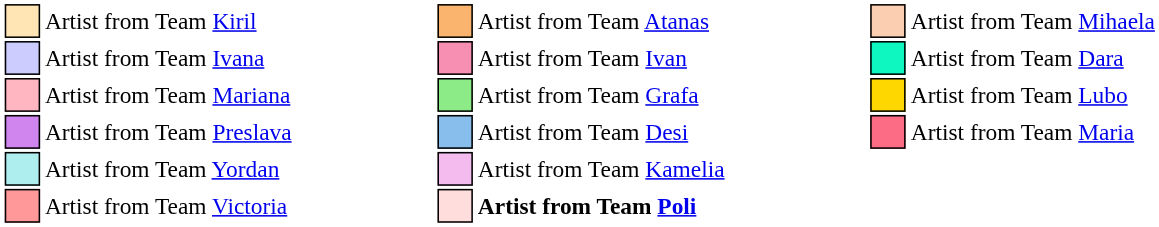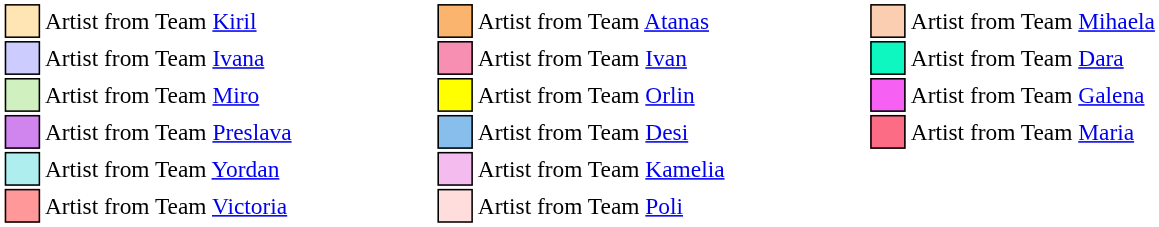 <table class="toccolours collapsible collapsed" style="margin:1em auto; font-size: 95%; white-space: nowrap">
 <tr>
 <td style="background:#ffe5b4; border:1px solid black">     </td>
 <td>Artist from Team <a href='#'>Kiril</a></td>
 <td>     </td>
 <td>     </td>
 <td>     </td>
 <td>     </td>
 <td style="background:#fbb46e; border:1px solid black">     </td>
 <td>Artist from Team <a href='#'>Atanas</a></td>
 <td>     </td>
 <td>     </td>
 <td>     </td>
 <td>     </td>
 <td style="background:#fbceb1; border:1px solid black">     </td>
 <td>Artist from Team <a href='#'>Mihaela</a></td>
 </tr>
 <tr>
 <td style="background:#ccccff; border:1px solid black">     </td>
 <td>Artist from Team <a href='#'>Ivana</a></td>
 <td>     </td>
 <td>     </td>
 <td>     </td>
 <td>     </td>
 <td style="background:#f78fb2; border:1px solid black">     </td>
 <td>Artist from Team <a href='#'>Ivan</a></td>
 <td>     </td>
 <td>     </td>
 <td>     </td>
 <td>     </td>
 <td style="background:#0ff7c0; border:1px solid black">     </td>
 <td>Artist from Team <a href='#'>Dara</a></td>
 </tr>
 <tr>
-<td style="background: lightpink; border:1px solid black">     </td>
-<td>Artist from Team <a href='#'>Mariana</a></td>
+<td style="background:#d0f0c0; border:1px solid black">     </td>
+<td>Artist from Team <a href='#'>Miro</a></td>
 <td>     </td>
 <td>     </td>
 <td>     </td>
 <td>     </td>
-<td style="background:#8deb87; border:1px solid black">     </td>
-<td>Artist from Team <a href='#'>Grafa</a></td>
+<td style="background: yellow; border:1px solid black">     </td>
+<td>Artist from Team <a href='#'>Orlin</a></td>
 <td>     </td>
 <td>     </td>
 <td>     </td>
 <td>     </td>
-<td style="background: gold; border:1px solid black">     </td>
-<td>Artist from Team <a href='#'>Lubo</a></td>
+<td style="background:#f761f3; border:1px solid black">     </td>
+<td>Artist from Team <a href='#'>Galena</a></td>
 </tr>
 <tr>
 <td style="background:#d084ee; border:1px solid black">     </td>
 <td>Artist from Team <a href='#'>Preslava</a></td>
 <td>     </td>
 <td>     </td>
 <td>     </td>
 <td>     </td>
 <td style="background:#87beeb; border:1px solid black">     </td>
 <td>Artist from Team <a href='#'>Desi</a></td>
 <td>     </td>
 <td>     </td>
 <td>     </td>
 <td>     </td>
 <td style="background:#FC6C85; border:1px solid black">     </td>
 <td>Artist from Team <a href='#'>Maria</a></td>
 </tr>
 <tr>
 <td style="background:#afeeee; border:1px solid black">     </td>
 <td>Artist from Team <a href='#'>Yordan</a></td>
 <td>     </td>
 <td>     </td>
 <td>     </td>
 <td>     </td>
 <td style="background:#f4bbee; border:1px solid black">     </td>
 <td>Artist from Team <a href='#'>Kamelia</a></td>
 <td>     </td>
 <td>     </td>
 <td>     </td>
 <td>     </td>
 </tr>
 <tr>
 <td style="background:#ff9999; border:1px solid black">     </td>
 <td>Artist from Team <a href='#'>Victoria</a></td>
 <td>     </td>
 <td>     </td>
 <td>     </td>
 <td>     </td>
 <td style="background:#ffdddd; border:1px solid black">     </td>
-<td><strong>Artist from Team <a href='#'>Poli</a></strong></td>
+<td>Artist from Team <a href='#'>Poli</a></td>
 </tr>
 </table>
